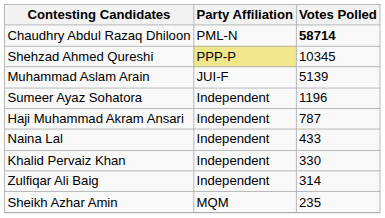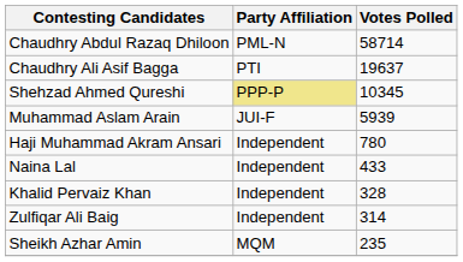 <table class="wikitable sortable">
 <tr>
 <th>Contesting Candidates</th>
 <th>Party Affiliation</th>
 <th>Votes Polled</th>
 </tr>
 <tr>
 <td>Chaudhry Abdul Razaq Dhiloon</td>
 <td>PML-N</td>
-<td><strong>58714</strong></td>
+<td>58714</td>
+</tr>
+<tr>
+<td>Chaudhry Ali Asif Bagga</td>
+<td>PTI</td>
+<td>19637</td>
 </tr>
 <tr>
 <td>Shehzad Ahmed Qureshi</td>
 <td style="background: khaki;">PPP-P</td>
 <td>10345</td>
 </tr>
 <tr>
 <td>Muhammad Aslam Arain</td>
 <td>JUI-F</td>
-<td>5139</td>
-</tr>
-<tr>
-<td>Sumeer Ayaz Sohatora</td>
-<td>Independent</td>
-<td>1196</td>
+<td>5939</td>
 </tr>
 <tr>
 <td>Haji Muhammad Akram Ansari</td>
 <td>Independent</td>
-<td>787</td>
+<td>780</td>
 </tr>
 <tr>
 <td>Naina Lal</td>
 <td>Independent</td>
 <td>433</td>
 </tr>
 <tr>
 <td>Khalid Pervaiz Khan</td>
 <td>Independent</td>
-<td>330</td>
+<td>328</td>
 </tr>
 <tr>
 <td>Zulfiqar Ali Baig</td>
 <td>Independent</td>
 <td>314</td>
 </tr>
 <tr>
 <td>Sheikh Azhar Amin</td>
 <td>MQM</td>
 <td>235</td>
 </tr>
 <tr>
 </tr>
 </table>
